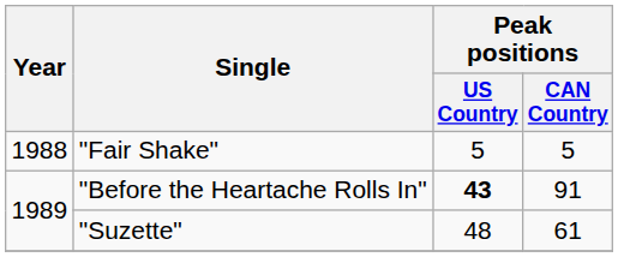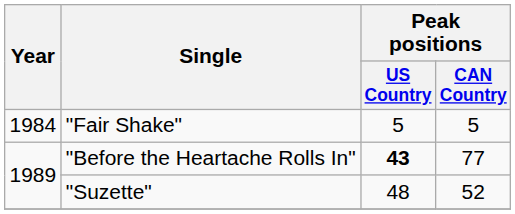 <table class="wikitable" style="text-align:center;">
 <tr>
 <th rowspan="2">Year</th>
 <th rowspan="2">Single</th>
 <th colspan="2">Peak positions</th>
 </tr>
 <tr style="font-size:smaller;">
 <th width="50"><a href='#'>US Country</a></th>
 <th width="50"><a href='#'>CAN Country</a></th>
 </tr>
 <tr>
-<td>1988</td>
+<td>1984</td>
 <td align="left">"Fair Shake"</td>
 <td>5</td>
 <td>5</td>
 </tr>
 <tr>
 <td rowspan="2">1989</td>
 <td align="left">"Before the Heartache Rolls In"</td>
 <td><strong>43</strong></td>
-<td>91</td>
+<td>77</td>
 </tr>
 <tr>
 <td align="left">"Suzette"</td>
 <td>48</td>
-<td>61</td>
+<td>52</td>
 </tr>
 <tr>
 </tr>
 </table>
